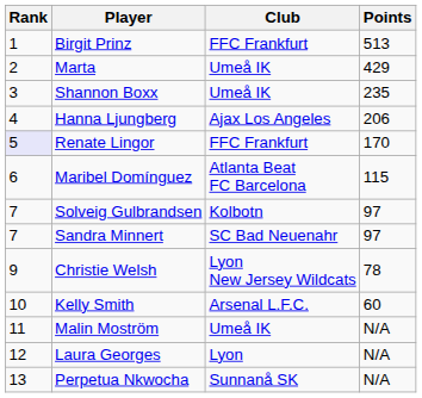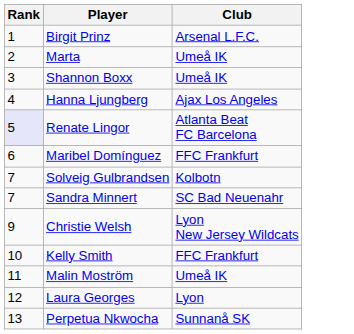 <table class="sortable wikitable">
 <tr>
 <th>Rank</th>
 <th>Player</th>
 <th>Club</th>
-<th>Points</th>
 </tr>
 <tr>
 <td>1</td>
 <td> <a href='#'>Birgit Prinz</a></td>
-<td> <a href='#'>FFC Frankfurt</a></td>
-<td>513</td>
+<td> <a href='#'>Arsenal L.F.C.</a></td>
 </tr>
 <tr>
 <td>2</td>
 <td> <a href='#'>Marta</a></td>
 <td> <a href='#'>Umeå IK</a></td>
-<td>429</td>
 </tr>
 <tr>
 <td>3</td>
 <td> <a href='#'>Shannon Boxx</a></td>
 <td> <a href='#'>Umeå IK</a></td>
-<td>235</td>
 </tr>
 <tr>
 <td>4</td>
 <td> <a href='#'>Hanna Ljungberg</a></td>
 <td> <a href='#'>Ajax Los Angeles</a></td>
-<td>206</td>
 </tr>
 <tr>
 <td style="background: lavender;">5</td>
 <td> <a href='#'>Renate Lingor</a></td>
-<td> <a href='#'>FFC Frankfurt</a></td>
-<td>170</td>
+<td> <a href='#'>Atlanta Beat</a><br> <a href='#'>FC Barcelona</a></td>
 </tr>
 <tr>
 <td>6</td>
 <td> <a href='#'>Maribel Domínguez</a></td>
-<td> <a href='#'>Atlanta Beat</a><br> <a href='#'>FC Barcelona</a></td>
-<td>115</td>
+<td> <a href='#'>FFC Frankfurt</a></td>
 </tr>
 <tr>
 <td>7</td>
 <td> <a href='#'>Solveig Gulbrandsen</a></td>
 <td> <a href='#'>Kolbotn</a></td>
-<td>97</td>
 </tr>
 <tr>
 <td>7</td>
 <td> <a href='#'>Sandra Minnert</a></td>
 <td> <a href='#'>SC Bad Neuenahr</a></td>
-<td>97</td>
 </tr>
 <tr>
 <td>9</td>
 <td> <a href='#'>Christie Welsh</a></td>
 <td> <a href='#'>Lyon</a><br> <a href='#'>New Jersey Wildcats</a></td>
-<td>78</td>
 </tr>
 <tr>
 <td>10</td>
 <td> <a href='#'>Kelly Smith</a></td>
-<td> <a href='#'>Arsenal L.F.C.</a></td>
-<td>60</td>
+<td> <a href='#'>FFC Frankfurt</a></td>
 </tr>
 <tr>
 <td>11</td>
 <td> <a href='#'>Malin Moström</a></td>
 <td> <a href='#'>Umeå IK</a></td>
-<td>N/A</td>
 </tr>
 <tr>
 <td>12</td>
 <td> <a href='#'>Laura Georges</a></td>
 <td> <a href='#'>Lyon</a></td>
-<td>N/A</td>
 </tr>
 <tr>
 <td>13</td>
 <td> <a href='#'>Perpetua Nkwocha</a></td>
 <td> <a href='#'>Sunnanå SK</a></td>
-<td>N/A</td>
 </tr>
 </table>
